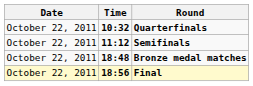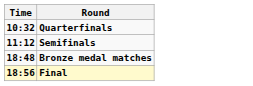 <table class="wikitable">
 <tr>
-<th>Date</th>
 <th>Time</th>
 <th>Round</th>
 </tr>
 <tr>
-<td>October 22, 2011</td>
 <td><strong>10:32</strong></td>
 <td><strong>Quarterfinals</strong></td>
 </tr>
 <tr>
-<td>October 22, 2011</td>
 <td><strong>11:12</strong></td>
 <td><strong>Semifinals</strong></td>
 </tr>
 <tr>
-<td>October 22, 2011</td>
 <td><strong>18:48</strong></td>
 <td><strong>Bronze medal matches</strong></td>
 </tr>
 <tr style=background:lemonchiffon>
-<td>October 22, 2011</td>
 <td><strong>18:56</strong></td>
 <td><strong>Final</strong></td>
 </tr>
 </table>
